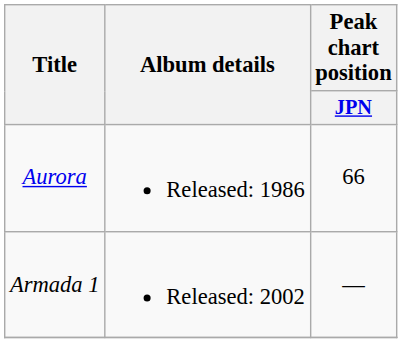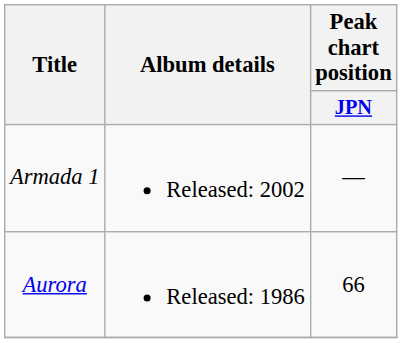 <table class="wikitable plainrowheaders" style="text-align:center;">
 <tr>
 <th rowspan="2">Title</th>
 <th rowspan="2">Album details</th>
 <th>Peak chart position</th>
 </tr>
 <tr>
 <th style="width:2.5em;font-size:90%"><a href='#'>JPN</a><br></th>
 </tr>
 <tr>
+<td><em>Armada 1</em></td>
+<td><br><ul><li>Released: 2002</li></ul></td>
+<td>—</td>
+</tr>
+<tr>
 <td><em><a href='#'>Aurora</a></em></td>
 <td><br><ul><li>Released: 1986</li></ul></td>
 <td>66</td>
 </tr>
 <tr>
-<td><em>Armada 1</em></td>
-<td><br><ul><li>Released: 2002</li></ul></td>
-<td>—</td>
-</tr>
-<tr>
 </tr>
 </table>
